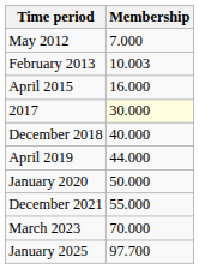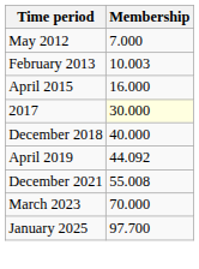 <table class="wikitable">
 <tr>
 <th>Time period</th>
 <th>Membership</th>
 </tr>
 <tr>
 <td>May 2012</td>
 <td>7.000</td>
 </tr>
 <tr>
 <td>February 2013</td>
 <td>10.003</td>
 </tr>
 <tr>
 <td>April 2015</td>
 <td>16.000</td>
 </tr>
 <tr>
 <td>2017</td>
 <td style="background: lightyellow;">30.000</td>
 </tr>
 <tr>
 <td>December 2018</td>
 <td>40.000</td>
 </tr>
 <tr>
 <td>April 2019</td>
-<td>44.000</td>
-</tr>
-<tr>
-<td>January 2020</td>
-<td>50.000</td>
+<td>44.092</td>
 </tr>
 <tr>
 <td>December 2021</td>
-<td>55.000</td>
+<td>55.008</td>
 </tr>
 <tr>
 <td>March 2023</td>
 <td>70.000</td>
 </tr>
 <tr>
 <td>January 2025</td>
 <td>97.700</td>
 </tr>
 </table>
